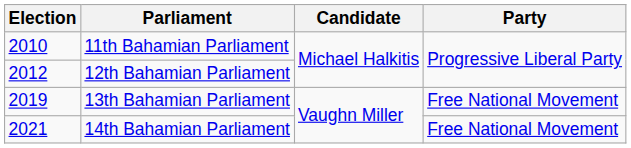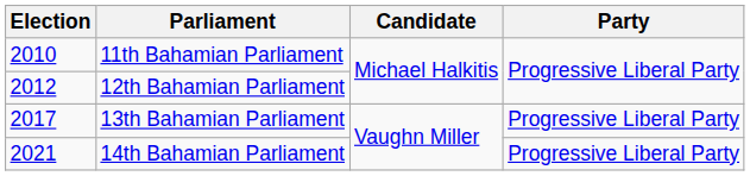 <table class="wikitable">
 <tr>
 <th>Election</th>
 <th>Parliament</th>
 <th>Candidate</th>
 <th>Party</th>
 </tr>
 <tr>
 <td><a href='#'>2010</a></td>
 <td><a href='#'>11th Bahamian Parliament</a></td>
 <td rowspan="2"><a href='#'>Michael Halkitis</a></td>
 <td rowspan="2"><a href='#'>Progressive Liberal Party</a></td>
 </tr>
 <tr>
 <td><a href='#'>2012</a></td>
 <td><a href='#'>12th Bahamian Parliament</a></td>
 </tr>
 <tr>
-<td><a href='#'>2019</a></td>
+<td><a href='#'>2017</a></td>
 <td><a href='#'>13th Bahamian Parliament</a></td>
 <td rowspan="2"><a href='#'>Vaughn Miller</a></td>
-<td><a href='#'>Free National Movement</a></td>
+<td><a href='#'>Progressive Liberal Party</a></td>
 </tr>
 <tr>
 <td><a href='#'>2021</a></td>
 <td><a href='#'>14th Bahamian Parliament</a></td>
-<td><a href='#'>Free National Movement</a></td>
+<td><a href='#'>Progressive Liberal Party</a></td>
 </tr>
 </table>
